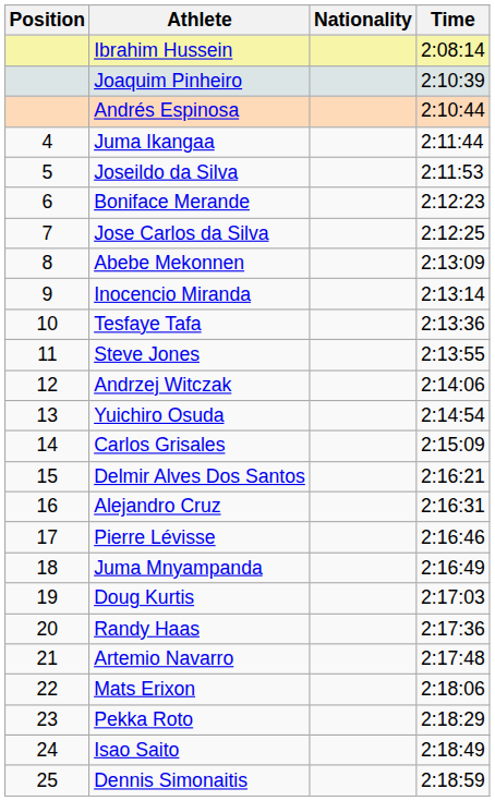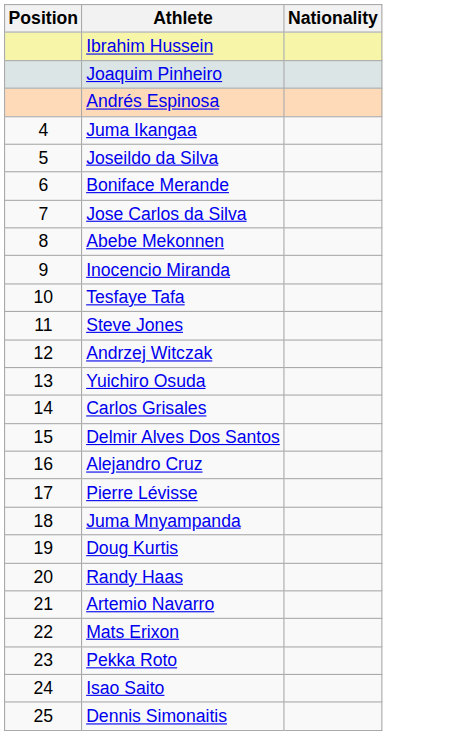 <table class="wikitable sortable">
 <tr>
 <th>Position</th>
 <th>Athlete</th>
 <th>Nationality</th>
-<th>Time</th>
 </tr>
 <tr bgcolor="#F7F6A8">
 <td align=center></td>
 <td><a href='#'>Ibrahim Hussein</a></td>
 <td></td>
-<td>2:08:14</td>
 </tr>
 <tr bgcolor="#DCE5E5">
 <td align=center></td>
 <td><a href='#'>Joaquim Pinheiro</a></td>
 <td></td>
-<td>2:10:39</td>
 </tr>
 <tr bgcolor="#FFDAB9">
 <td align=center></td>
 <td><a href='#'>Andrés Espinosa</a></td>
 <td></td>
-<td>2:10:44</td>
 </tr>
 <tr>
 <td align=center>4</td>
 <td><a href='#'>Juma Ikangaa</a></td>
 <td></td>
-<td>2:11:44</td>
 </tr>
 <tr>
 <td align=center>5</td>
 <td><a href='#'>Joseildo da Silva</a></td>
 <td></td>
-<td>2:11:53</td>
 </tr>
 <tr>
 <td align=center>6</td>
 <td><a href='#'>Boniface Merande</a></td>
 <td></td>
-<td>2:12:23</td>
 </tr>
 <tr>
 <td align=center>7</td>
 <td><a href='#'>Jose Carlos da Silva</a></td>
 <td></td>
-<td>2:12:25</td>
 </tr>
 <tr>
 <td align=center>8</td>
 <td><a href='#'>Abebe Mekonnen</a></td>
 <td></td>
-<td>2:13:09</td>
 </tr>
 <tr>
 <td align=center>9</td>
 <td><a href='#'>Inocencio Miranda</a></td>
 <td></td>
-<td>2:13:14</td>
 </tr>
 <tr>
 <td align=center>10</td>
 <td><a href='#'>Tesfaye Tafa</a></td>
 <td></td>
-<td>2:13:36</td>
 </tr>
 <tr>
 <td align=center>11</td>
 <td><a href='#'>Steve Jones</a></td>
 <td></td>
-<td>2:13:55</td>
 </tr>
 <tr>
 <td align=center>12</td>
 <td><a href='#'>Andrzej Witczak</a></td>
 <td></td>
-<td>2:14:06</td>
 </tr>
 <tr>
 <td align=center>13</td>
 <td><a href='#'>Yuichiro Osuda</a></td>
 <td></td>
-<td>2:14:54</td>
 </tr>
 <tr>
 <td align=center>14</td>
 <td><a href='#'>Carlos Grisales</a></td>
 <td></td>
-<td>2:15:09</td>
 </tr>
 <tr>
 <td align=center>15</td>
 <td><a href='#'>Delmir Alves Dos Santos</a></td>
 <td></td>
-<td>2:16:21</td>
 </tr>
 <tr>
 <td align=center>16</td>
 <td><a href='#'>Alejandro Cruz</a></td>
 <td></td>
-<td>2:16:31</td>
 </tr>
 <tr>
 <td align=center>17</td>
 <td><a href='#'>Pierre Lévisse</a></td>
 <td></td>
-<td>2:16:46</td>
 </tr>
 <tr>
 <td align=center>18</td>
 <td><a href='#'>Juma Mnyampanda</a></td>
 <td></td>
-<td>2:16:49</td>
 </tr>
 <tr>
 <td align=center>19</td>
 <td><a href='#'>Doug Kurtis</a></td>
 <td></td>
-<td>2:17:03</td>
 </tr>
 <tr>
 <td align=center>20</td>
 <td><a href='#'>Randy Haas</a></td>
 <td></td>
-<td>2:17:36</td>
 </tr>
 <tr>
 <td align=center>21</td>
 <td><a href='#'>Artemio Navarro</a></td>
 <td></td>
-<td>2:17:48</td>
 </tr>
 <tr>
 <td align=center>22</td>
 <td><a href='#'>Mats Erixon</a></td>
 <td></td>
-<td>2:18:06</td>
 </tr>
 <tr>
 <td align=center>23</td>
 <td><a href='#'>Pekka Roto</a></td>
 <td></td>
-<td>2:18:29</td>
 </tr>
 <tr>
 <td align=center>24</td>
 <td><a href='#'>Isao Saito</a></td>
 <td></td>
-<td>2:18:49</td>
 </tr>
 <tr>
 <td align=center>25</td>
 <td><a href='#'>Dennis Simonaitis</a></td>
 <td></td>
-<td>2:18:59</td>
 </tr>
 </table>
